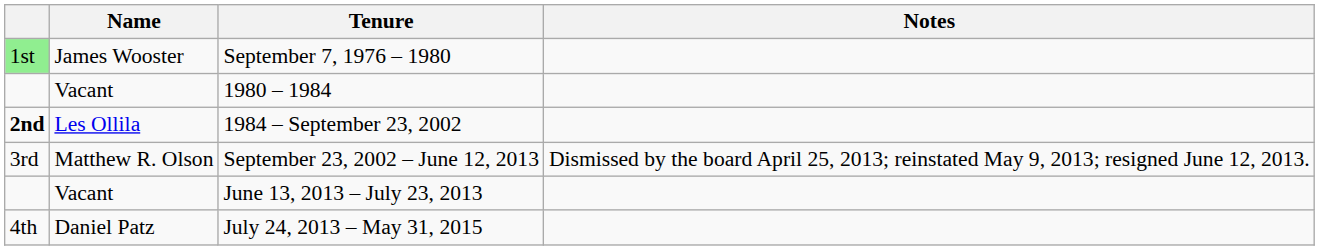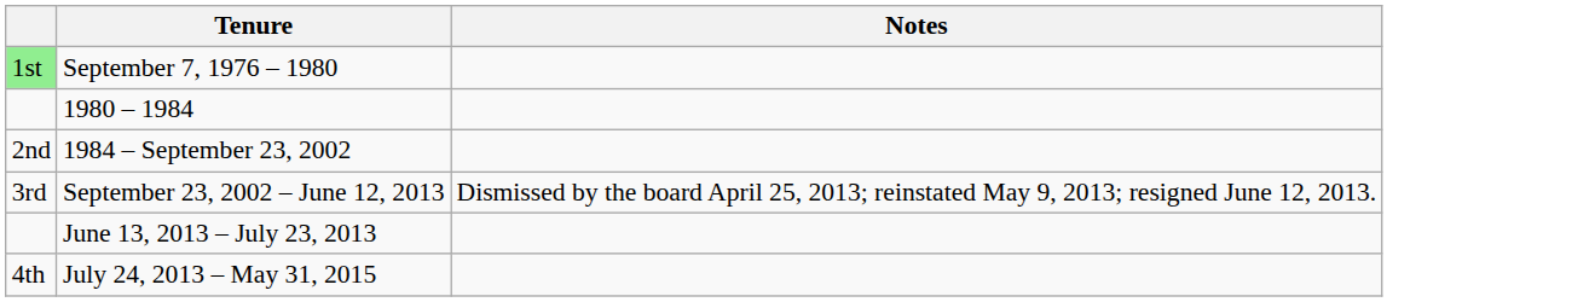 <table class=wikitable>
 <tr>
 <th></th>
-<th>Name</th>
 <th>Tenure</th>
 <th>Notes</th>
 </tr>
 <tr>
 <td style="background: lightgreen;">1st</td>
-<td>James Wooster</td>
 <td>September 7, 1976 – 1980</td>
 <td></td>
 </tr>
 <tr>
 <td></td>
-<td>Vacant</td>
 <td>1980 – 1984</td>
 <td></td>
 </tr>
 <tr>
-<td><strong>2nd</strong></td>
-<td><a href='#'>Les Ollila</a></td>
+<td>2nd</td>
 <td>1984 – September 23, 2002</td>
 <td></td>
 </tr>
 <tr>
 <td>3rd</td>
-<td>Matthew R. Olson</td>
 <td>September 23, 2002 – June 12, 2013</td>
 <td>Dismissed by the board April 25, 2013; reinstated May 9, 2013; resigned June 12, 2013.</td>
 </tr>
 <tr>
 <td></td>
-<td>Vacant</td>
 <td>June 13, 2013 – July 23, 2013</td>
 <td></td>
 </tr>
 <tr>
 <td>4th</td>
-<td>Daniel Patz</td>
 <td>July 24, 2013 – May 31, 2015</td>
 <td></td>
 </tr>
 </table>
